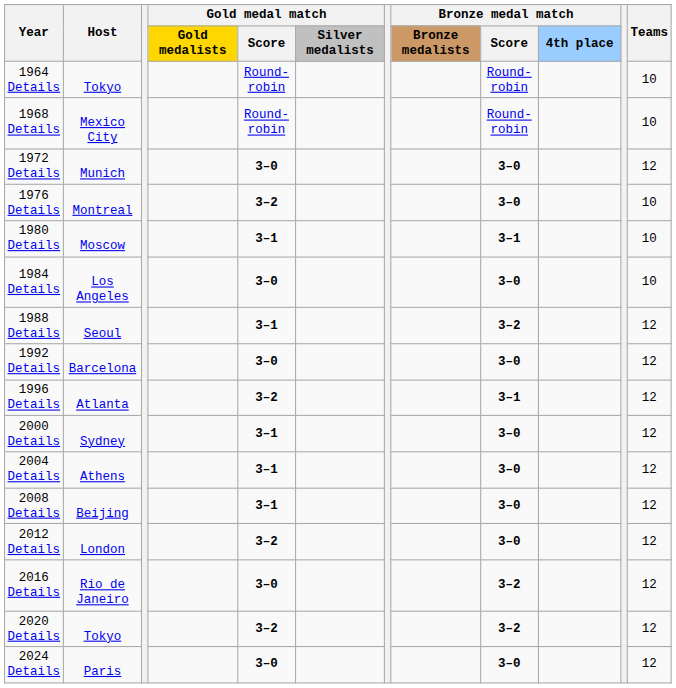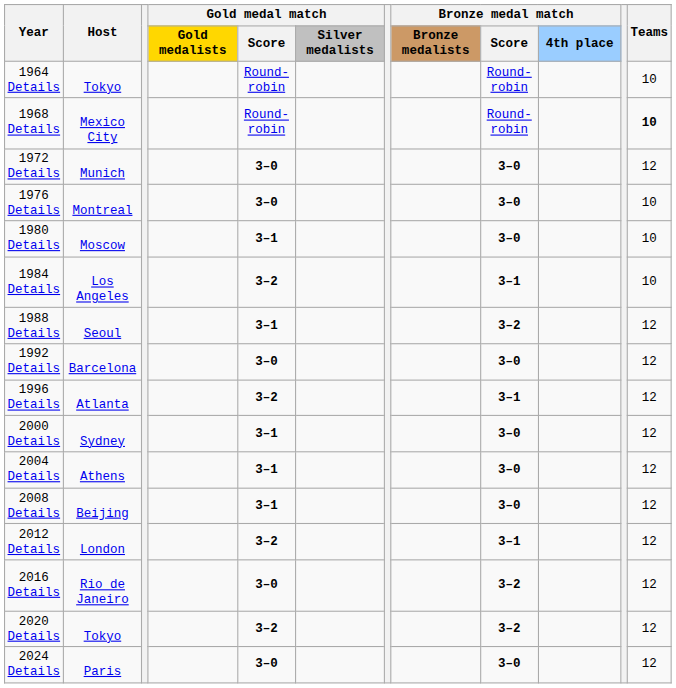 <table class="wikitable" style="font-size:90%; width:100%; text-align:center">
 <tr>
 <th rowspan="2" style="width:6%">Year</th>
 <th rowspan="2" style="width:12%">Host</th>
 <th width=1% rowspan=18 bgcolor=ffffff></th>
 <th colspan="3">Gold medal match</th>
 <th width=1% rowspan=18 bgcolor=ffffff></th>
 <th colspan="3">Bronze medal match</th>
 <th width=1% rowspan=18 bgcolor=ffffff></th>
 <th rowspan="2" style="width:5%">Teams</th>
 </tr>
 <tr style="background:#efefef">
 <th style="width:14%; background:gold">Gold medalists</th>
 <th width=9%>Score</th>
 <th style="width:14%; background:silver">Silver medalists</th>
 <th style="width:14%; background:#cc9966">Bronze medalists</th>
 <th width=9%>Score</th>
 <th style="width:14%; background:#9acdff">4th place</th>
 </tr>
 <tr>
 <td>1964<br><a href='#'>Details</a></td>
 <td><br><a href='#'>Tokyo</a></td>
 <td><strong></strong></td>
 <td><a href='#'>Round-robin</a></td>
 <td></td>
 <td></td>
 <td><a href='#'>Round-robin</a></td>
 <td></td>
 <td>10</td>
 </tr>
 <tr>
 <td>1968<br><a href='#'>Details</a></td>
 <td><br><a href='#'>Mexico City</a></td>
 <td><strong></strong></td>
 <td><a href='#'>Round-robin</a></td>
 <td></td>
 <td></td>
 <td><a href='#'>Round-robin</a></td>
 <td></td>
-<td>10</td>
+<td><strong>10</strong></td>
 </tr>
 <tr>
 <td>1972<br><a href='#'>Details</a></td>
 <td><br><a href='#'>Munich</a></td>
 <td><strong></strong></td>
 <td><strong>3–0</strong></td>
 <td></td>
 <td></td>
 <td><strong>3–0</strong></td>
 <td></td>
 <td>12</td>
 </tr>
 <tr>
 <td>1976<br><a href='#'>Details</a></td>
 <td><br><a href='#'>Montreal</a></td>
 <td><strong></strong></td>
-<td><strong>3–2</strong></td>
+<td><strong>3–0</strong></td>
 <td></td>
 <td></td>
 <td><strong>3–0</strong></td>
 <td></td>
 <td>10</td>
 </tr>
 <tr>
 <td>1980<br><a href='#'>Details</a></td>
 <td><br><a href='#'>Moscow</a></td>
 <td><strong></strong></td>
 <td><strong>3–1</strong></td>
 <td></td>
 <td></td>
-<td><strong>3–1</strong></td>
+<td><strong>3–0</strong></td>
 <td></td>
 <td>10</td>
 </tr>
 <tr>
 <td>1984<br><a href='#'>Details</a></td>
 <td><br><a href='#'>Los Angeles</a></td>
 <td><strong></strong></td>
-<td><strong>3–0</strong></td>
+<td><strong>3–2</strong></td>
 <td></td>
 <td></td>
-<td><strong>3–0</strong></td>
+<td><strong>3–1</strong></td>
 <td></td>
 <td>10</td>
 </tr>
 <tr>
 <td>1988<br><a href='#'>Details</a></td>
 <td><br><a href='#'>Seoul</a></td>
 <td><strong></strong></td>
 <td><strong>3–1</strong></td>
 <td></td>
 <td></td>
 <td><strong>3–2</strong></td>
 <td></td>
 <td>12</td>
 </tr>
 <tr>
 <td>1992<br><a href='#'>Details</a></td>
 <td><br><a href='#'>Barcelona</a></td>
 <td><strong></strong></td>
 <td><strong>3–0</strong></td>
 <td></td>
 <td></td>
 <td><strong>3–0</strong></td>
 <td></td>
 <td>12</td>
 </tr>
 <tr>
 <td>1996<br><a href='#'>Details</a></td>
 <td><br><a href='#'>Atlanta</a></td>
 <td><strong></strong></td>
 <td><strong>3–2</strong></td>
 <td></td>
 <td></td>
 <td><strong>3–1</strong></td>
 <td></td>
 <td>12</td>
 </tr>
 <tr>
 <td>2000<br><a href='#'>Details</a></td>
 <td><br><a href='#'>Sydney</a></td>
 <td><strong></strong></td>
 <td><strong>3–1</strong></td>
 <td></td>
 <td></td>
 <td><strong>3–0</strong></td>
 <td></td>
 <td>12</td>
 </tr>
 <tr>
 <td>2004<br><a href='#'>Details</a></td>
 <td><br><a href='#'>Athens</a></td>
 <td><strong></strong></td>
 <td><strong>3–1</strong></td>
 <td></td>
 <td></td>
 <td><strong>3–0</strong></td>
 <td></td>
 <td>12</td>
 </tr>
 <tr>
 <td>2008<br><a href='#'>Details</a></td>
 <td><br><a href='#'>Beijing</a></td>
 <td><strong></strong></td>
 <td><strong>3–1</strong></td>
 <td></td>
 <td></td>
 <td><strong>3–0</strong></td>
 <td></td>
 <td>12</td>
 </tr>
 <tr>
 <td>2012<br><a href='#'>Details</a></td>
 <td><br><a href='#'>London</a></td>
 <td><strong></strong></td>
 <td><strong>3–2</strong></td>
 <td></td>
 <td></td>
-<td><strong>3–0</strong></td>
+<td><strong>3–1</strong></td>
 <td></td>
 <td>12</td>
 </tr>
 <tr>
 <td>2016<br><a href='#'>Details</a></td>
 <td><br><a href='#'>Rio de Janeiro</a></td>
 <td><strong></strong></td>
 <td><strong>3–0</strong></td>
 <td></td>
 <td></td>
 <td><strong>3–2</strong></td>
 <td></td>
 <td>12</td>
 </tr>
 <tr>
 <td>2020<br><a href='#'>Details</a></td>
 <td><br><a href='#'>Tokyo</a></td>
 <td><strong></strong></td>
 <td><strong>3–2</strong></td>
 <td></td>
 <td></td>
 <td><strong>3–2</strong></td>
 <td></td>
 <td>12</td>
 </tr>
 <tr>
 <td>2024<br><a href='#'>Details</a></td>
 <td><br><a href='#'>Paris</a></td>
 <td><strong></strong></td>
 <td><strong>3–0</strong></td>
 <td></td>
 <td></td>
 <td><strong>3–0</strong></td>
 <td></td>
 <td>12</td>
 </tr>
 </table>
